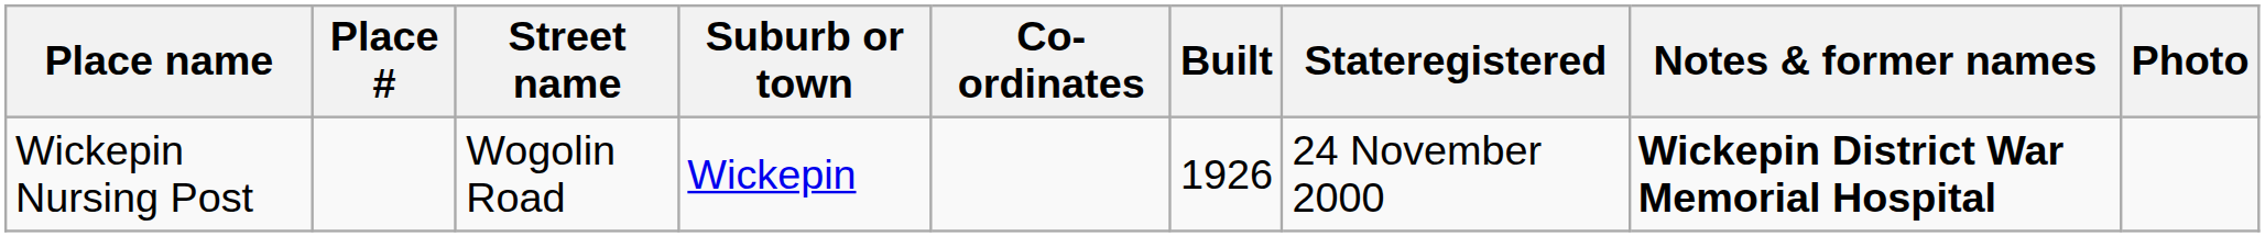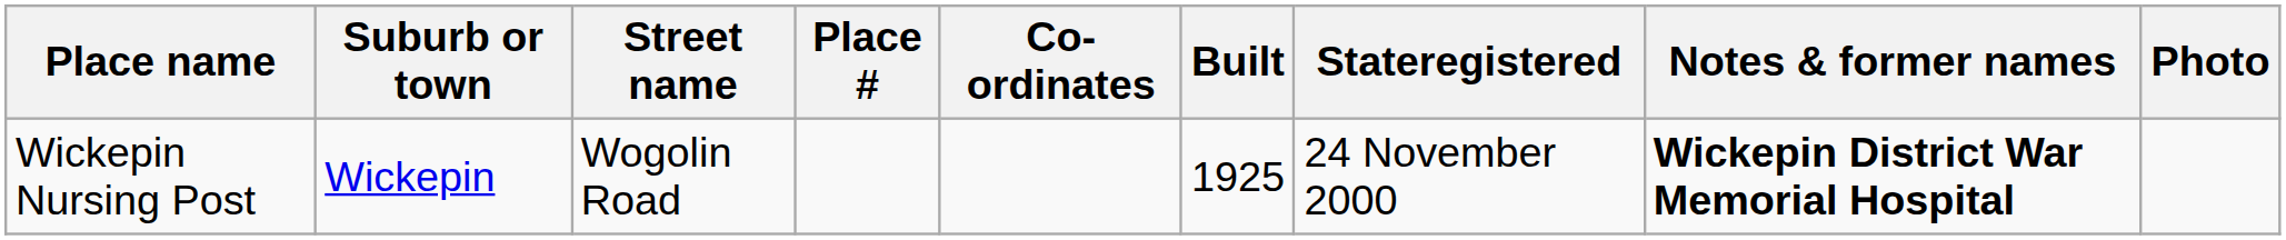 <table class="wikitable sortable">
 <tr>
 <th>Place name</th>
+<th>Suburb or town</th>
+<th>Street name</th>
 <th>Place #</th>
-<th>Street name</th>
-<th>Suburb or town</th>
 <th>Co-ordinates</th>
 <th>Built</th>
 <th>Stateregistered</th>
 <th class="unsortable">Notes & former names</th>
 <th class="unsortable">Photo</th>
 </tr>
 <tr>
 <td>Wickepin Nursing Post</td>
+<td><a href='#'>Wickepin</a></td>
+<td>Wogolin Road</td>
 <td></td>
-<td>Wogolin Road</td>
-<td><a href='#'>Wickepin</a></td>
 <td></td>
-<td>1926</td>
+<td>1925</td>
 <td>24 November 2000</td>
 <td><strong>Wickepin District War Memorial Hospital</strong></td>
 <td></td>
 </tr>
 </table>
